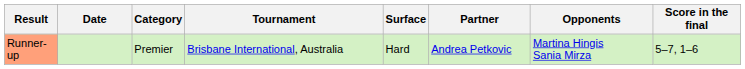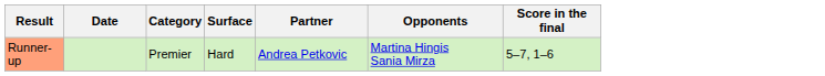 <table class="sortable wikitable">
 <tr>
 <th width=70>Result</th>
 <th width=100>Date</th>
 <th>Category</th>
-<th width=280>Tournament</th>
 <th width=50>Surface</th>
 <th width=140>Partner</th>
 <th width=170>Opponents</th>
 <th width=120>Score in the final</th>
 </tr>
 <tr bgcolor=#d4f1c5>
 <td bgcolor=FFA07A>Runner-up</td>
 <td></td>
 <td>Premier</td>
-<td><a href='#'>Brisbane International</a>, Australia</td>
 <td>Hard</td>
 <td> <a href='#'>Andrea Petkovic</a></td>
 <td> <a href='#'>Martina Hingis</a><br> <a href='#'>Sania Mirza</a></td>
 <td>5–7, 1–6</td>
 </tr>
 </table>
